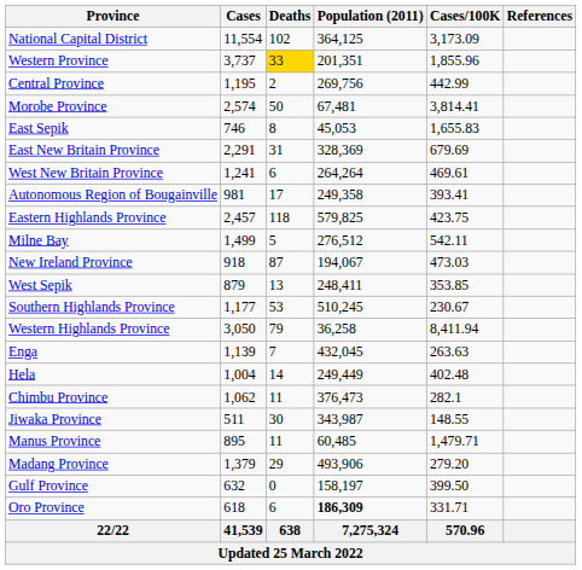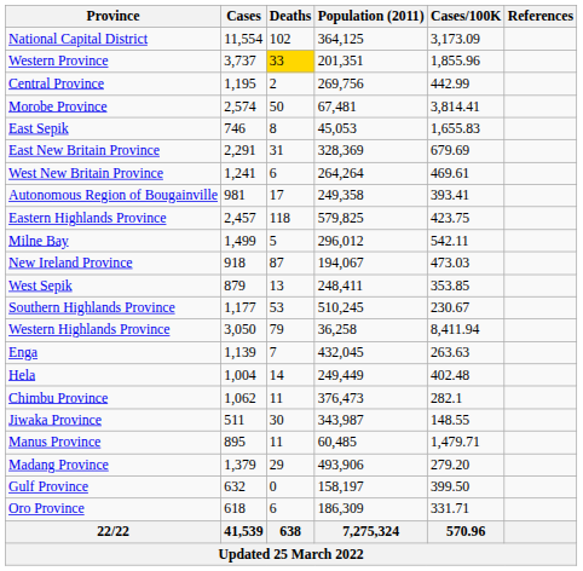 <table class="wikitable sortable">
 <tr>
 <th>Province</th>
 <th>Cases</th>
 <th>Deaths</th>
 <th>Population (2011)</th>
 <th>Cases/100K</th>
 <th>References</th>
 </tr>
 <tr>
 <td><a href='#'>National Capital District</a></td>
 <td>11,554</td>
 <td>102</td>
 <td>364,125</td>
 <td>3,173.09</td>
 <td></td>
 </tr>
 <tr>
 <td><a href='#'>Western Province</a></td>
 <td>3,737</td>
 <td style="background: gold;">33</td>
 <td>201,351</td>
 <td>1,855.96</td>
 <td></td>
 </tr>
 <tr>
 <td><a href='#'>Central Province</a></td>
 <td>1,195</td>
 <td>2</td>
 <td>269,756</td>
 <td>442.99</td>
 <td></td>
 </tr>
 <tr>
 <td><a href='#'>Morobe Province</a></td>
 <td>2,574</td>
 <td>50</td>
 <td>67,481</td>
 <td>3,814.41</td>
 <td></td>
 </tr>
 <tr>
 <td><a href='#'>East Sepik</a></td>
 <td>746</td>
 <td>8</td>
 <td>45,053</td>
 <td>1,655.83</td>
 <td></td>
 </tr>
 <tr>
 <td><a href='#'>East New Britain Province</a></td>
 <td>2,291</td>
 <td>31</td>
 <td>328,369</td>
 <td>679.69</td>
 <td></td>
 </tr>
 <tr>
 <td><a href='#'>West New Britain Province</a></td>
 <td>1,241</td>
 <td>6</td>
 <td>264,264</td>
 <td>469.61</td>
 <td></td>
 </tr>
 <tr>
 <td><a href='#'>Autonomous Region of Bougainville</a></td>
 <td>981</td>
 <td>17</td>
 <td>249,358</td>
 <td>393.41</td>
 <td></td>
 </tr>
 <tr>
 <td><a href='#'>Eastern Highlands Province</a></td>
 <td>2,457</td>
 <td>118</td>
 <td>579,825</td>
 <td>423.75</td>
 <td></td>
 </tr>
 <tr>
 <td><a href='#'>Milne Bay</a></td>
 <td>1,499</td>
 <td>5</td>
-<td>276,512</td>
+<td>296,012</td>
 <td>542.11</td>
 <td></td>
 </tr>
 <tr>
 <td><a href='#'>New Ireland Province</a></td>
 <td>918</td>
 <td>87</td>
 <td>194,067</td>
 <td>473.03</td>
 <td></td>
 </tr>
 <tr>
 <td><a href='#'>West Sepik</a></td>
 <td>879</td>
 <td>13</td>
 <td>248,411</td>
 <td>353.85</td>
 <td></td>
 </tr>
 <tr>
 <td><a href='#'>Southern Highlands Province</a></td>
 <td>1,177</td>
 <td>53</td>
 <td>510,245</td>
 <td>230.67</td>
 <td></td>
 </tr>
 <tr>
 <td><a href='#'>Western Highlands Province</a></td>
 <td>3,050</td>
 <td>79</td>
 <td>36,258</td>
 <td>8,411.94</td>
 <td></td>
 </tr>
 <tr>
 <td><a href='#'>Enga</a></td>
 <td>1,139</td>
 <td>7</td>
 <td>432,045</td>
 <td>263.63</td>
 <td></td>
 </tr>
 <tr>
 <td><a href='#'>Hela</a></td>
 <td>1,004</td>
 <td>14</td>
 <td>249,449</td>
 <td>402.48</td>
 <td></td>
 </tr>
 <tr>
 <td><a href='#'>Chimbu Province</a></td>
 <td>1,062</td>
 <td>11</td>
 <td>376,473</td>
 <td>282.1</td>
 <td></td>
 </tr>
 <tr>
 <td><a href='#'>Jiwaka Province</a></td>
 <td>511</td>
 <td>30</td>
 <td>343,987</td>
 <td>148.55</td>
 <td></td>
 </tr>
 <tr>
 <td><a href='#'>Manus Province</a></td>
 <td>895</td>
 <td>11</td>
 <td>60,485</td>
 <td>1,479.71</td>
 <td></td>
 </tr>
 <tr>
 <td><a href='#'>Madang Province</a></td>
 <td>1,379</td>
 <td>29</td>
 <td>493,906</td>
 <td>279.20</td>
 <td></td>
 </tr>
 <tr>
 <td><a href='#'>Gulf Province</a></td>
 <td>632</td>
 <td>0</td>
 <td>158,197</td>
 <td>399.50</td>
 <td></td>
 </tr>
 <tr>
 <td><a href='#'>Oro Province</a></td>
 <td>618</td>
 <td>6</td>
-<td><strong>186,309</strong></td>
+<td>186,309</td>
 <td>331.71</td>
 <td></td>
 </tr>
 <tr>
 <th><strong>22/22</strong></th>
 <th><strong>41,539</strong></th>
 <th>638</th>
 <th><strong>7,275,324</strong></th>
 <th>570.96</th>
 <th></th>
 </tr>
 <tr>
 <th colspan="6">Updated 25 March 2022</th>
 </tr>
 </table>
